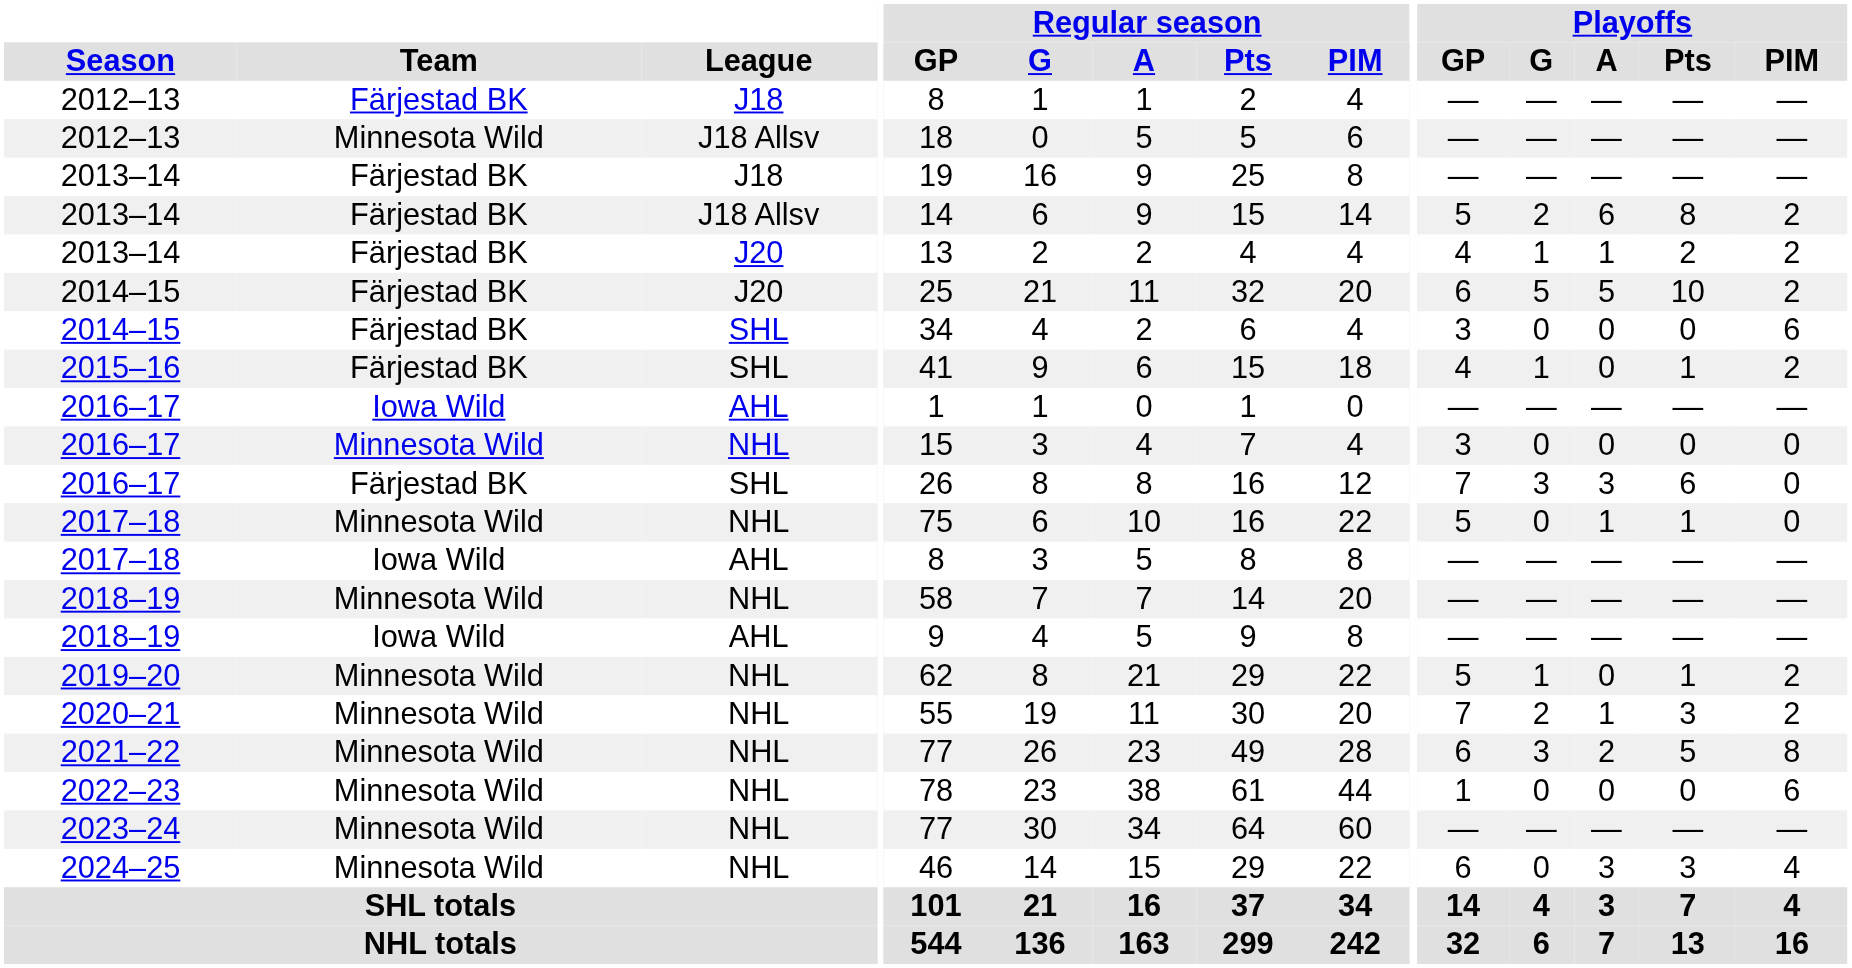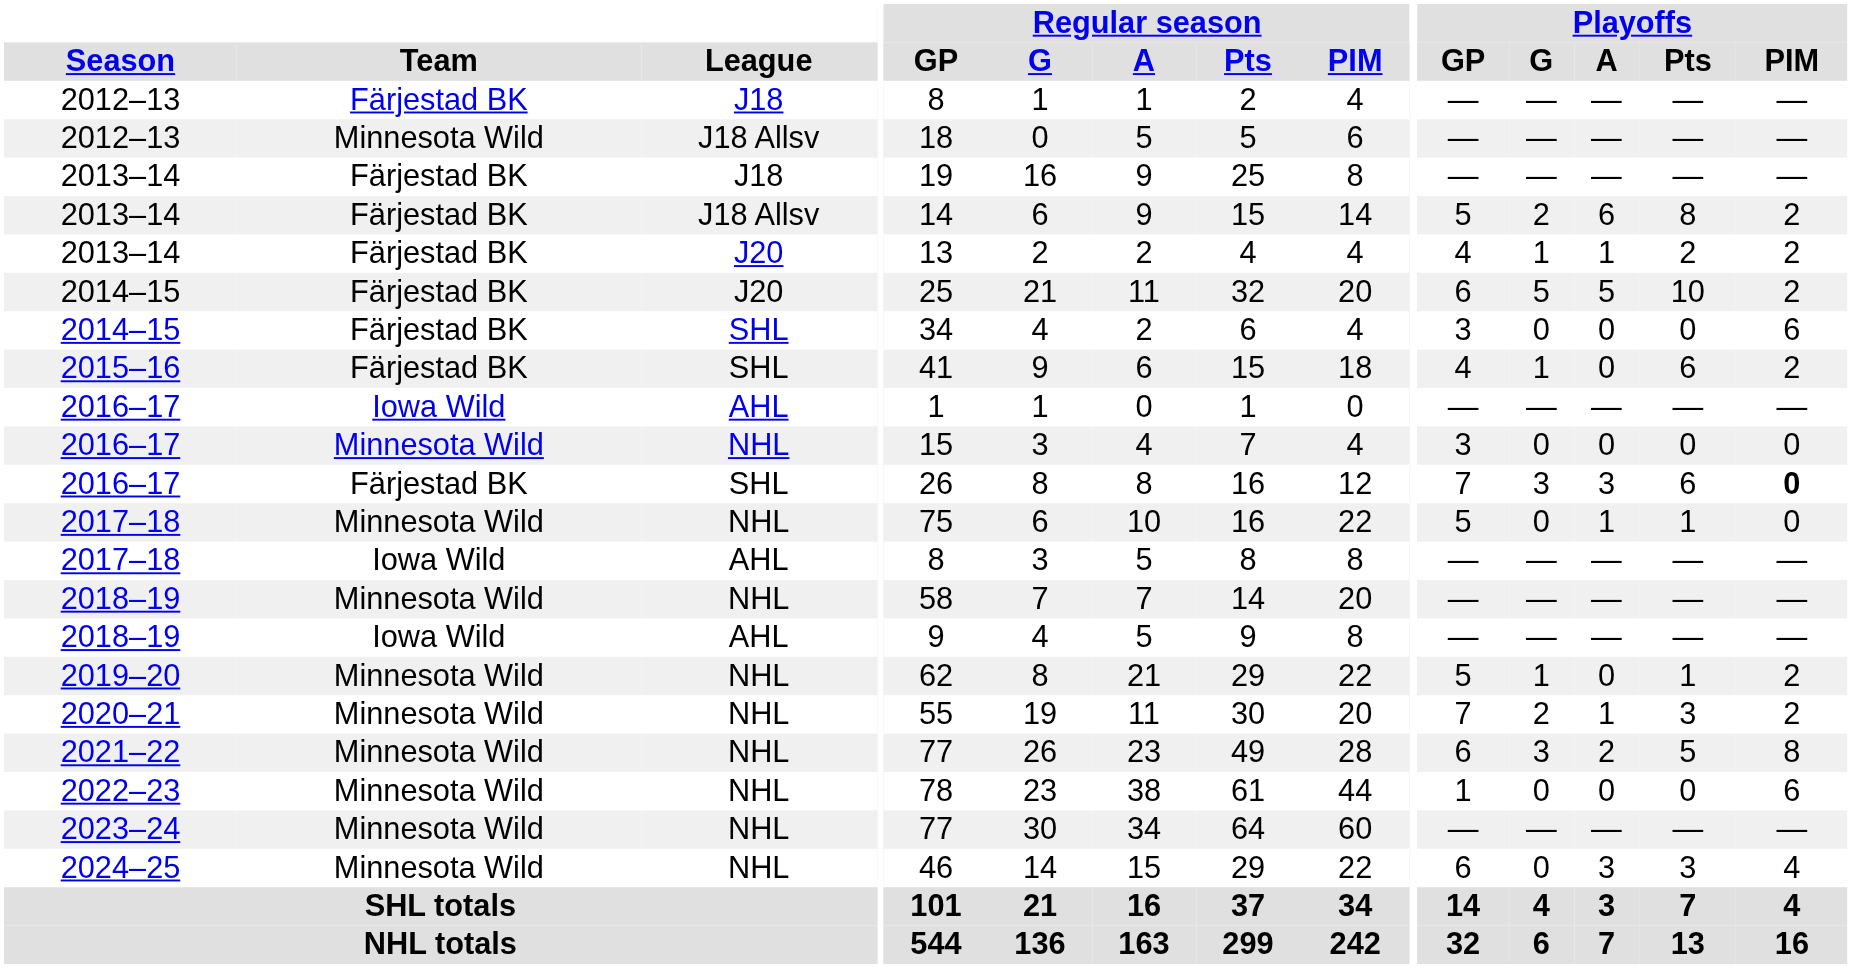 <table border="0" cellpadding="1" cellspacing="0" style="text-align:center; width:60em">
 <tr bgcolor="#e0e0e0">
 <th colspan="3" bgcolor="#ffffff"></th>
 <th rowspan="100" bgcolor="#ffffff"></th>
 <th colspan="5"><a href='#'>Regular season</a></th>
 <th rowspan="100" bgcolor="#ffffff"></th>
 <th colspan="5"><a href='#'>Playoffs</a></th>
 </tr>
 <tr bgcolor="#e0e0e0">
 <th><a href='#'>Season</a></th>
 <th>Team</th>
 <th>League</th>
 <th>GP</th>
 <th><a href='#'>G</a></th>
 <th><a href='#'>A</a></th>
 <th><a href='#'>Pts</a></th>
 <th><a href='#'>PIM</a></th>
 <th>GP</th>
 <th>G</th>
 <th>A</th>
 <th>Pts</th>
 <th>PIM</th>
 </tr>
 <tr>
 <td>2012–13</td>
 <td><a href='#'>Färjestad BK</a></td>
 <td><a href='#'>J18</a></td>
 <td>8</td>
 <td>1</td>
 <td>1</td>
 <td>2</td>
 <td>4</td>
 <td>—</td>
 <td>—</td>
 <td>—</td>
 <td>—</td>
 <td>—</td>
 </tr>
 <tr bgcolor="#f0f0f0">
 <td>2012–13</td>
 <td>Minnesota Wild</td>
 <td>J18 Allsv</td>
 <td>18</td>
 <td>0</td>
 <td>5</td>
 <td>5</td>
 <td>6</td>
 <td>—</td>
 <td>—</td>
 <td>—</td>
 <td>—</td>
 <td>—</td>
 </tr>
 <tr>
 <td>2013–14</td>
 <td>Färjestad BK</td>
 <td>J18</td>
 <td>19</td>
 <td>16</td>
 <td>9</td>
 <td>25</td>
 <td>8</td>
 <td>—</td>
 <td>—</td>
 <td>—</td>
 <td>—</td>
 <td>—</td>
 </tr>
 <tr bgcolor="#f0f0f0">
 <td>2013–14</td>
 <td>Färjestad BK</td>
 <td>J18 Allsv</td>
 <td>14</td>
 <td>6</td>
 <td>9</td>
 <td>15</td>
 <td>14</td>
 <td>5</td>
 <td>2</td>
 <td>6</td>
 <td>8</td>
 <td>2</td>
 </tr>
 <tr>
 <td>2013–14</td>
 <td>Färjestad BK</td>
 <td><a href='#'>J20</a></td>
 <td>13</td>
 <td>2</td>
 <td>2</td>
 <td>4</td>
 <td>4</td>
 <td>4</td>
 <td>1</td>
 <td>1</td>
 <td>2</td>
 <td>2</td>
 </tr>
 <tr bgcolor="#f0f0f0">
 <td>2014–15</td>
 <td>Färjestad BK</td>
 <td>J20</td>
 <td>25</td>
 <td>21</td>
 <td>11</td>
 <td>32</td>
 <td>20</td>
 <td>6</td>
 <td>5</td>
 <td>5</td>
 <td>10</td>
 <td>2</td>
 </tr>
 <tr>
 <td><a href='#'>2014–15</a></td>
 <td>Färjestad BK</td>
 <td><a href='#'>SHL</a></td>
 <td>34</td>
 <td>4</td>
 <td>2</td>
 <td>6</td>
 <td>4</td>
 <td>3</td>
 <td>0</td>
 <td>0</td>
 <td>0</td>
 <td>6</td>
 </tr>
 <tr bgcolor="#f0f0f0">
 <td><a href='#'>2015–16</a></td>
 <td>Färjestad BK</td>
 <td>SHL</td>
 <td>41</td>
 <td>9</td>
 <td>6</td>
 <td>15</td>
 <td>18</td>
 <td>4</td>
 <td>1</td>
 <td>0</td>
-<td>1</td>
+<td>6</td>
 <td>2</td>
 </tr>
 <tr>
 <td><a href='#'>2016–17</a></td>
 <td><a href='#'>Iowa Wild</a></td>
 <td><a href='#'>AHL</a></td>
 <td>1</td>
 <td>1</td>
 <td>0</td>
 <td>1</td>
 <td>0</td>
 <td>—</td>
 <td>—</td>
 <td>—</td>
 <td>—</td>
 <td>—</td>
 </tr>
 <tr bgcolor="#f0f0f0">
 <td><a href='#'>2016–17</a></td>
 <td><a href='#'>Minnesota Wild</a></td>
 <td><a href='#'>NHL</a></td>
 <td>15</td>
 <td>3</td>
 <td>4</td>
 <td>7</td>
 <td>4</td>
 <td>3</td>
 <td>0</td>
 <td>0</td>
 <td>0</td>
 <td>0</td>
 </tr>
 <tr>
 <td><a href='#'>2016–17</a></td>
 <td>Färjestad BK</td>
 <td>SHL</td>
 <td>26</td>
 <td>8</td>
 <td>8</td>
 <td>16</td>
 <td>12</td>
 <td>7</td>
 <td>3</td>
 <td>3</td>
 <td>6</td>
-<td>0</td>
+<td><strong>0</strong></td>
 </tr>
 <tr bgcolor="#f0f0f0">
 <td><a href='#'>2017–18</a></td>
 <td>Minnesota Wild</td>
 <td>NHL</td>
 <td>75</td>
 <td>6</td>
 <td>10</td>
 <td>16</td>
 <td>22</td>
 <td>5</td>
 <td>0</td>
 <td>1</td>
 <td>1</td>
 <td>0</td>
 </tr>
 <tr>
 <td><a href='#'>2017–18</a></td>
 <td>Iowa Wild</td>
 <td>AHL</td>
 <td>8</td>
 <td>3</td>
 <td>5</td>
 <td>8</td>
 <td>8</td>
 <td>—</td>
 <td>—</td>
 <td>—</td>
 <td>—</td>
 <td>—</td>
 </tr>
 <tr bgcolor="#f0f0f0">
 <td><a href='#'>2018–19</a></td>
 <td>Minnesota Wild</td>
 <td>NHL</td>
 <td>58</td>
 <td>7</td>
 <td>7</td>
 <td>14</td>
 <td>20</td>
 <td>—</td>
 <td>—</td>
 <td>—</td>
 <td>—</td>
 <td>—</td>
 </tr>
 <tr>
 <td><a href='#'>2018–19</a></td>
 <td>Iowa Wild</td>
 <td>AHL</td>
 <td>9</td>
 <td>4</td>
 <td>5</td>
 <td>9</td>
 <td>8</td>
 <td>—</td>
 <td>—</td>
 <td>—</td>
 <td>—</td>
 <td>—</td>
 </tr>
 <tr bgcolor="#f0f0f0">
 <td><a href='#'>2019–20</a></td>
 <td>Minnesota Wild</td>
 <td>NHL</td>
 <td>62</td>
 <td>8</td>
 <td>21</td>
 <td>29</td>
 <td>22</td>
 <td>5</td>
 <td>1</td>
 <td>0</td>
 <td>1</td>
 <td>2</td>
 </tr>
 <tr>
 <td><a href='#'>2020–21</a></td>
 <td>Minnesota Wild</td>
 <td>NHL</td>
 <td>55</td>
 <td>19</td>
 <td>11</td>
 <td>30</td>
 <td>20</td>
 <td>7</td>
 <td>2</td>
 <td>1</td>
 <td>3</td>
 <td>2</td>
 </tr>
 <tr bgcolor="#f0f0f0">
 <td><a href='#'>2021–22</a></td>
 <td>Minnesota Wild</td>
 <td>NHL</td>
 <td>77</td>
 <td>26</td>
 <td>23</td>
 <td>49</td>
 <td>28</td>
 <td>6</td>
 <td>3</td>
 <td>2</td>
 <td>5</td>
 <td>8</td>
 </tr>
 <tr>
 <td><a href='#'>2022–23</a></td>
 <td>Minnesota Wild</td>
 <td>NHL</td>
 <td>78</td>
 <td>23</td>
 <td>38</td>
 <td>61</td>
 <td>44</td>
 <td>1</td>
 <td>0</td>
 <td>0</td>
 <td>0</td>
 <td>6</td>
 </tr>
 <tr bgcolor="#f0f0f0">
 <td><a href='#'>2023–24</a></td>
 <td>Minnesota Wild</td>
 <td>NHL</td>
 <td>77</td>
 <td>30</td>
 <td>34</td>
 <td>64</td>
 <td>60</td>
 <td>—</td>
 <td>—</td>
 <td>—</td>
 <td>—</td>
 <td>—</td>
 </tr>
 <tr>
 <td><a href='#'>2024–25</a></td>
 <td>Minnesota Wild</td>
 <td>NHL</td>
 <td>46</td>
 <td>14</td>
 <td>15</td>
 <td>29</td>
 <td>22</td>
 <td>6</td>
 <td>0</td>
 <td>3</td>
 <td>3</td>
 <td>4</td>
 </tr>
 <tr bgcolor="#e0e0e0">
 <th colspan="3">SHL totals</th>
 <th>101</th>
 <th>21</th>
 <th>16</th>
 <th>37</th>
 <th>34</th>
 <th>14</th>
 <th>4</th>
 <th>3</th>
 <th>7</th>
 <th>4</th>
 </tr>
 <tr bgcolor="#e0e0e0">
 <th colspan="3">NHL totals</th>
 <th>544</th>
 <th>136</th>
 <th>163</th>
 <th>299</th>
 <th>242</th>
 <th>32</th>
 <th>6</th>
 <th>7</th>
 <th>13</th>
 <th>16</th>
 </tr>
 </table>
